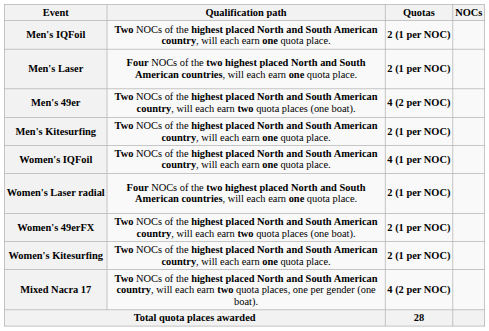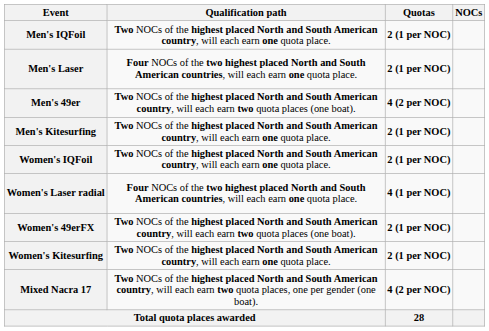 <table class="wikitable sortable mw-collapsible mw-collapsed" align="center">
 <tr>
 <th>Event</th>
 <th width=420>Qualification path</th>
 <th>Quotas</th>
 <th>NOCs</th>
 </tr>
 <tr>
 <th>Men's IQFoil</th>
 <td align=center><strong>Two</strong> NOCs of the <strong>highest placed North and South American country</strong>, will each earn <strong>one</strong> quota place.</td>
 <td align=center><strong>2 (1 per NOC)</strong></td>
 <td><br></td>
 </tr>
 <tr>
 <th>Men's Laser</th>
 <td align=center><strong>Four</strong> NOCs of the <strong>two highest placed North and South American countries</strong>, will each earn <strong>one</strong> quota place.</td>
 <td align=center><strong>2 (1 per NOC)</strong></td>
 <td><br><br><br></td>
 </tr>
 <tr>
 <th>Men's 49er</th>
 <td align=center><strong>Two</strong> NOCs of the <strong>highest placed North and South American country</strong>, will each earn <strong>two</strong> quota places (one boat).</td>
 <td align=center><strong>4 (2 per NOC)</strong></td>
 <td><br></td>
 </tr>
 <tr>
 <th>Men's Kitesurfing</th>
 <td align=center><strong>Two</strong> NOCs of the <strong>highest placed North and South American country</strong>, will each earn <strong>one</strong> quota place.</td>
 <td align=center><strong>2 (1 per NOC)</strong></td>
 <td><br></td>
 </tr>
 <tr>
 <th>Women's IQFoil</th>
 <td align=center><strong>Two</strong> NOCs of the <strong>highest placed North and South American country</strong>, will each earn <strong>one</strong> quota place.</td>
-<td align=center><strong>4 (1 per NOC)</strong></td>
+<td align=center><strong>2 (1 per NOC)</strong></td>
 <td><br></td>
 </tr>
 <tr>
 <th>Women's Laser radial</th>
 <td align=center><strong>Four</strong> NOCs of the <strong>two highest placed North and South American countries</strong>, will each earn <strong>one</strong> quota place.</td>
-<td align=center><strong>2 (1 per NOC)</strong></td>
+<td align=center><strong>4 (1 per NOC)</strong></td>
 <td><br><br><br></td>
 </tr>
 <tr>
 <th>Women's 49erFX</th>
 <td align=center><strong>Two</strong> NOCs of the <strong>highest placed North and South American country</strong>, will each earn <strong>two</strong> quota places (one boat).</td>
 <td align=center><strong>2 (1 per NOC)</strong></td>
 <td><br></td>
 </tr>
 <tr>
 <th>Women's Kitesurfing</th>
 <td align=center><strong>Two</strong> NOCs of the <strong>highest placed North and South American country</strong>, will each earn <strong>one</strong> quota place.</td>
 <td align=center><strong>2 (1 per NOC)</strong></td>
 <td><br></td>
 </tr>
 <tr>
 <th>Mixed Nacra 17</th>
 <td align=center><strong>Two</strong> NOCs of the <strong>highest placed North and South American country</strong>, will each earn <strong>two</strong> quota places, one per gender (one boat).</td>
 <td align=center><strong>4 (2 per NOC)</strong></td>
 <td><br></td>
 </tr>
 <tr>
 <th colspan="2">Total quota places awarded</th>
 <th align=center><strong>28</strong></th>
 <th></th>
 </tr>
 </table>
